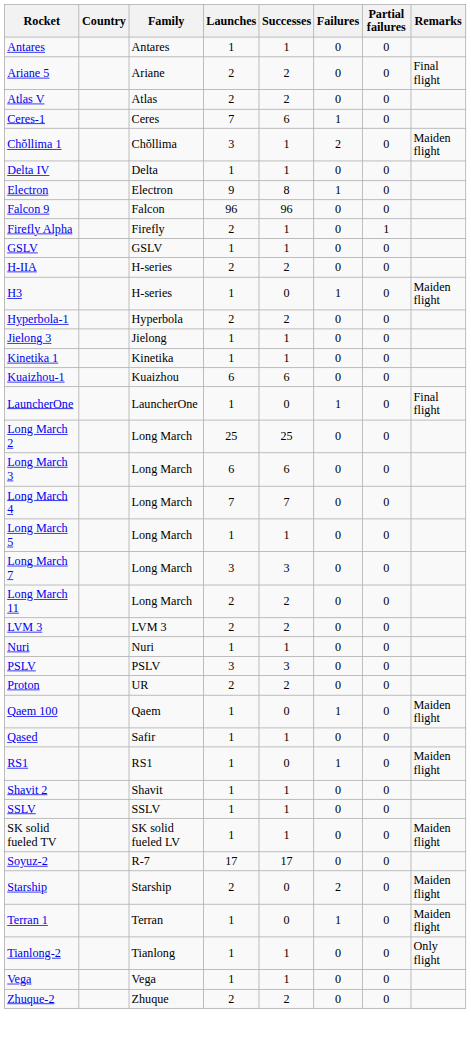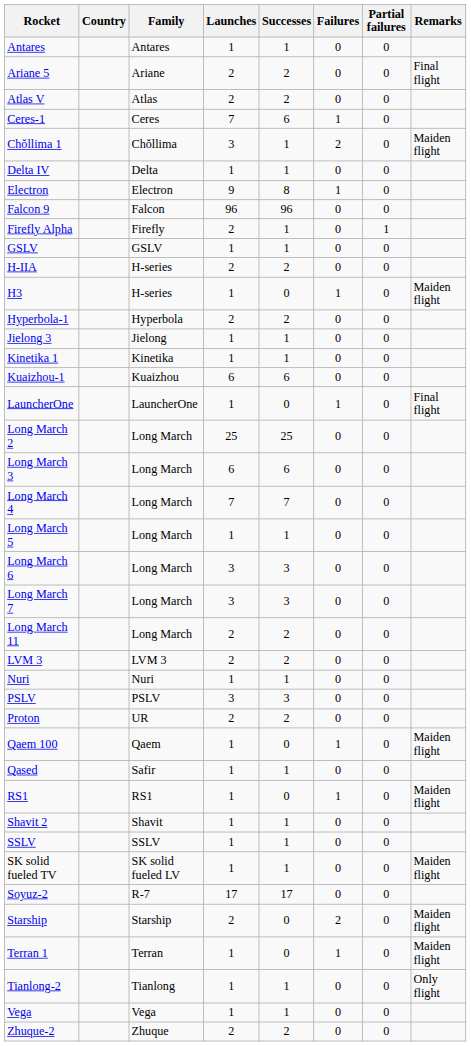 <table class="wikitable sortable collapsible collapsed" style=text-align:center>
 <tr>
 <th>Rocket</th>
 <th>Country</th>
 <th>Family</th>
 <th>Launches</th>
 <th>Successes</th>
 <th>Failures</th>
 <th>Partial failures</th>
 <th>Remarks</th>
 </tr>
 <tr>
 <td align=left><a href='#'>Antares</a></td>
 <td align=left></td>
 <td align=left>Antares</td>
 <td>1</td>
 <td>1</td>
 <td>0</td>
 <td>0</td>
 <td></td>
 </tr>
 <tr>
 <td align=left><a href='#'>Ariane 5</a></td>
 <td align=left></td>
 <td align=left>Ariane</td>
 <td>2</td>
 <td>2</td>
 <td>0</td>
 <td>0</td>
 <td align=left>Final flight</td>
 </tr>
 <tr>
 <td align=left><a href='#'>Atlas V</a></td>
 <td align=left></td>
 <td align=left>Atlas</td>
 <td>2</td>
 <td>2</td>
 <td>0</td>
 <td>0</td>
 <td></td>
 </tr>
 <tr>
 <td align=left><a href='#'>Ceres-1</a></td>
 <td align=left></td>
 <td align=left>Ceres</td>
 <td>7</td>
 <td>6</td>
 <td>1</td>
 <td>0</td>
 <td></td>
 </tr>
 <tr>
 <td align=left><a href='#'>Chŏllima 1</a></td>
 <td align=left></td>
 <td align=left>Chŏllima</td>
 <td>3</td>
 <td>1</td>
 <td>2</td>
 <td>0</td>
 <td align=left>Maiden flight</td>
 </tr>
 <tr>
 <td align=left><a href='#'>Delta IV</a></td>
 <td align=left></td>
 <td align=left>Delta</td>
 <td>1</td>
 <td>1</td>
 <td>0</td>
 <td>0</td>
 <td></td>
 </tr>
 <tr>
 <td align=left><a href='#'>Electron</a></td>
 <td align=left></td>
 <td align=left>Electron</td>
 <td>9</td>
 <td>8</td>
 <td>1</td>
 <td>0</td>
 <td></td>
 </tr>
 <tr>
 <td align=left><a href='#'>Falcon 9</a></td>
 <td align=left></td>
 <td align=left>Falcon</td>
 <td>96</td>
 <td>96</td>
 <td>0</td>
 <td>0</td>
 <td></td>
 </tr>
 <tr>
 <td align=left><a href='#'>Firefly Alpha</a></td>
 <td align=left></td>
 <td align=left>Firefly</td>
 <td>2</td>
 <td>1</td>
 <td>0</td>
 <td>1</td>
 <td></td>
 </tr>
 <tr>
 <td align=left><a href='#'>GSLV</a></td>
 <td align=left></td>
 <td align=left>GSLV</td>
 <td>1</td>
 <td>1</td>
 <td>0</td>
 <td>0</td>
 <td></td>
 </tr>
 <tr>
 <td align=left><a href='#'>H-IIA</a></td>
 <td align=left></td>
 <td align=left>H-series</td>
 <td>2</td>
 <td>2</td>
 <td>0</td>
 <td>0</td>
 <td></td>
 </tr>
 <tr>
 <td align=left><a href='#'>H3</a></td>
 <td align=left></td>
 <td align=left>H-series</td>
 <td>1</td>
 <td>0</td>
 <td>1</td>
 <td>0</td>
 <td align=left>Maiden flight</td>
 </tr>
 <tr>
 <td align=left><a href='#'>Hyperbola-1</a></td>
 <td align=left></td>
 <td align=left>Hyperbola</td>
 <td>2</td>
 <td>2</td>
 <td>0</td>
 <td>0</td>
 <td></td>
 </tr>
 <tr>
 <td align=left><a href='#'>Jielong 3</a></td>
 <td align=left></td>
 <td align=left>Jielong</td>
 <td>1</td>
 <td>1</td>
 <td>0</td>
 <td>0</td>
 <td></td>
 </tr>
 <tr>
 <td align=left><a href='#'>Kinetika 1</a></td>
 <td align=left></td>
 <td align=left>Kinetika</td>
 <td>1</td>
 <td>1</td>
 <td>0</td>
 <td>0</td>
 <td></td>
 </tr>
 <tr>
 <td align=left><a href='#'>Kuaizhou-1</a></td>
 <td align=left></td>
 <td align=left>Kuaizhou</td>
 <td>6</td>
 <td>6</td>
 <td>0</td>
 <td>0</td>
 <td></td>
 </tr>
 <tr>
 <td align=left><a href='#'>LauncherOne</a></td>
 <td align=left></td>
 <td align=left>LauncherOne</td>
 <td>1</td>
 <td>0</td>
 <td>1</td>
 <td>0</td>
 <td align=left>Final flight</td>
 </tr>
 <tr>
 <td align=left><a href='#'>Long March 2</a></td>
 <td align=left></td>
 <td align=left>Long March</td>
 <td>25</td>
 <td>25</td>
 <td>0</td>
 <td>0</td>
 <td></td>
 </tr>
 <tr>
 <td align=left><a href='#'>Long March 3</a></td>
 <td align=left></td>
 <td align=left>Long March</td>
 <td>6</td>
 <td>6</td>
 <td>0</td>
 <td>0</td>
 <td></td>
 </tr>
 <tr>
 <td align=left><a href='#'>Long March 4</a></td>
 <td align=left></td>
 <td align=left>Long March</td>
 <td>7</td>
 <td>7</td>
 <td>0</td>
 <td>0</td>
 <td></td>
 </tr>
 <tr>
 <td align=left><a href='#'>Long March 5</a></td>
 <td align=left></td>
 <td align=left>Long March</td>
 <td>1</td>
 <td>1</td>
 <td>0</td>
 <td>0</td>
 <td></td>
 </tr>
 <tr>
+<td align=left><a href='#'>Long March 6</a></td>
+<td align=left></td>
+<td align=left>Long March</td>
+<td>3</td>
+<td>3</td>
+<td>0</td>
+<td>0</td>
+<td></td>
+</tr>
+<tr>
 <td align=left><a href='#'>Long March 7</a></td>
 <td align=left></td>
 <td align=left>Long March</td>
 <td>3</td>
 <td>3</td>
 <td>0</td>
 <td>0</td>
 <td></td>
 </tr>
 <tr>
 <td align=left><a href='#'>Long March 11</a></td>
 <td align=left></td>
 <td align=left>Long March</td>
 <td>2</td>
 <td>2</td>
 <td>0</td>
 <td>0</td>
 <td></td>
 </tr>
 <tr>
 <td align=left><a href='#'>LVM 3</a></td>
 <td align=left></td>
 <td align=left>LVM 3</td>
 <td>2</td>
 <td>2</td>
 <td>0</td>
 <td>0</td>
 <td></td>
 </tr>
 <tr>
 <td align=left><a href='#'>Nuri</a></td>
 <td align=left></td>
 <td align=left>Nuri</td>
 <td>1</td>
 <td>1</td>
 <td>0</td>
 <td>0</td>
 <td></td>
 </tr>
 <tr>
 <td align=left><a href='#'>PSLV</a></td>
 <td align=left></td>
 <td align=left>PSLV</td>
 <td>3</td>
 <td>3</td>
 <td>0</td>
 <td>0</td>
 <td></td>
 </tr>
 <tr>
 <td align=left><a href='#'>Proton</a></td>
 <td align=left></td>
 <td align=left>UR</td>
 <td>2</td>
 <td>2</td>
 <td>0</td>
 <td>0</td>
 <td></td>
 </tr>
 <tr>
 <td align=left><a href='#'>Qaem 100</a></td>
 <td align=left></td>
 <td align=left>Qaem</td>
 <td>1</td>
 <td>0</td>
 <td>1</td>
 <td>0</td>
 <td align=left>Maiden flight</td>
 </tr>
 <tr>
 <td align=left><a href='#'>Qased</a></td>
 <td align=left></td>
 <td align=left>Safir</td>
 <td>1</td>
 <td>1</td>
 <td>0</td>
 <td>0</td>
 <td></td>
 </tr>
 <tr>
 <td align=left><a href='#'>RS1</a></td>
 <td align=left></td>
 <td align=left>RS1</td>
 <td>1</td>
 <td>0</td>
 <td>1</td>
 <td>0</td>
 <td align=left>Maiden flight</td>
 </tr>
 <tr>
 <td align=left><a href='#'>Shavit 2</a></td>
 <td align=left></td>
 <td align=left>Shavit</td>
 <td>1</td>
 <td>1</td>
 <td>0</td>
 <td>0</td>
 <td></td>
 </tr>
 <tr>
 <td align=left><a href='#'>SSLV</a></td>
 <td align=left></td>
 <td align=left>SSLV</td>
 <td>1</td>
 <td>1</td>
 <td>0</td>
 <td>0</td>
 <td></td>
 </tr>
 <tr>
 <td align=left>SK solid fueled TV</td>
 <td align=left></td>
 <td align=left>SK solid fueled LV</td>
 <td>1</td>
 <td>1</td>
 <td>0</td>
 <td>0</td>
 <td align=left>Maiden flight</td>
 </tr>
 <tr>
 <td align=left><a href='#'>Soyuz-2</a></td>
 <td align=left></td>
 <td align=left>R-7</td>
 <td>17</td>
 <td>17</td>
 <td>0</td>
 <td>0</td>
 <td></td>
 </tr>
 <tr>
 <td align=left><a href='#'>Starship</a></td>
 <td align=left></td>
 <td align=left>Starship</td>
 <td>2</td>
 <td>0</td>
 <td>2</td>
 <td>0</td>
 <td align=left>Maiden flight</td>
 </tr>
 <tr>
 <td align=left><a href='#'>Terran 1</a></td>
 <td align=left></td>
 <td align=left>Terran</td>
 <td>1</td>
 <td>0</td>
 <td>1</td>
 <td>0</td>
 <td align=left>Maiden flight</td>
 </tr>
 <tr>
 <td align=left><a href='#'>Tianlong-2</a></td>
 <td align=left></td>
 <td align=left>Tianlong</td>
 <td>1</td>
 <td>1</td>
 <td>0</td>
 <td>0</td>
 <td align=left>Only flight</td>
 </tr>
 <tr>
 <td align=left><a href='#'>Vega</a></td>
 <td align=left></td>
 <td align=left>Vega</td>
 <td>1</td>
 <td>1</td>
 <td>0</td>
 <td>0</td>
 <td></td>
 </tr>
 <tr>
 <td align=left><a href='#'>Zhuque-2</a></td>
 <td align=left></td>
 <td align=left>Zhuque</td>
 <td>2</td>
 <td>2</td>
 <td>0</td>
 <td>0</td>
 <td></td>
 </tr>
 </table>
